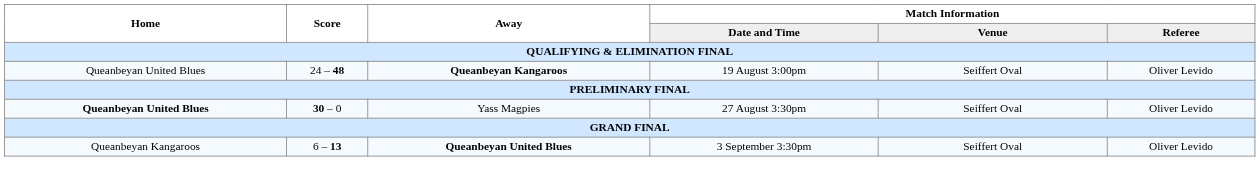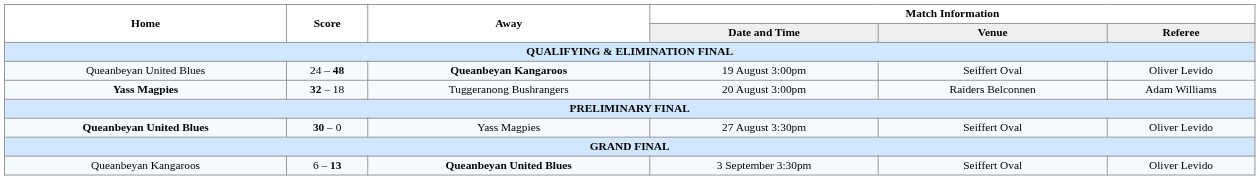 <table border="1" cellpadding="3" cellspacing="0" style="border-collapse:collapse; font-size:90%; text-align:center; width:100%;">
 <tr>
 <th rowspan="2" style="width:21%;">Home</th>
 <th rowspan="2" style="width:6%;">Score</th>
 <th rowspan="2" style="width:21%;">Away</th>
 <th colspan="3">Match Information</th>
 </tr>
 <tr style="background:#efefef;">
 <th width="17%">Date and Time</th>
 <th width="17%">Venue</th>
 <th width="11%">Referee</th>
 </tr>
 <tr style="background:#d0e7ff;">
 <td colspan="6"><strong>QUALIFYING & ELIMINATION FINAL</strong></td>
 </tr>
 <tr style="background:#f5faff;">
 <td> Queanbeyan United Blues</td>
 <td>24 – <strong>48</strong></td>
 <td> <strong>Queanbeyan Kangaroos</strong></td>
 <td>19 August 3:00pm</td>
 <td>Seiffert Oval</td>
 <td>Oliver Levido</td>
+</tr>
+<tr style="background:#f5faff;">
+<td> <strong>Yass Magpies</strong></td>
+<td><strong>32</strong> – 18</td>
+<td> Tuggeranong Bushrangers</td>
+<td>20 August 3:00pm</td>
+<td>Raiders Belconnen</td>
+<td>Adam Williams</td>
 </tr>
 <tr style="background:#d0e7ff;">
 <td colspan="6"><strong>PRELIMINARY FINAL</strong></td>
 </tr>
 <tr style="background:#f5faff;">
 <td> <strong>Queanbeyan United Blues</strong></td>
 <td><strong>30</strong> – 0</td>
 <td> Yass Magpies</td>
 <td>27 August 3:30pm</td>
 <td>Seiffert Oval</td>
 <td>Oliver Levido</td>
 </tr>
 <tr style="background:#d0e7ff;">
 <td colspan="6"><strong>GRAND FINAL</strong></td>
 </tr>
 <tr style="background:#f5faff;">
 <td> Queanbeyan Kangaroos</td>
 <td>6 – <strong>13</strong></td>
 <td> <strong>Queanbeyan United Blues</strong></td>
 <td>3 September 3:30pm</td>
 <td>Seiffert Oval</td>
 <td>Oliver Levido</td>
 </tr>
 </table>
